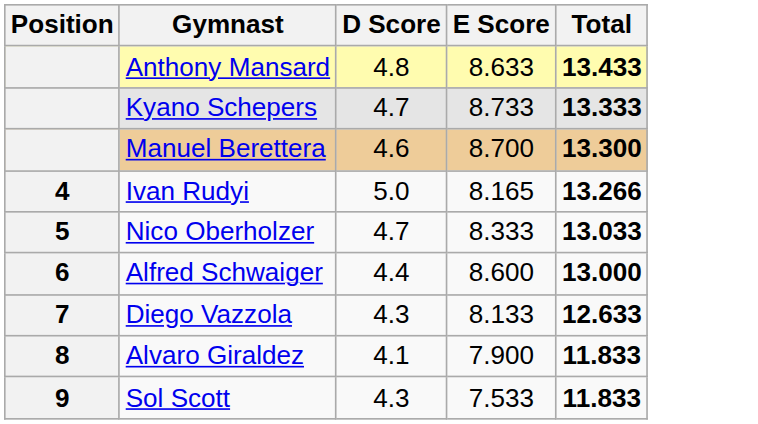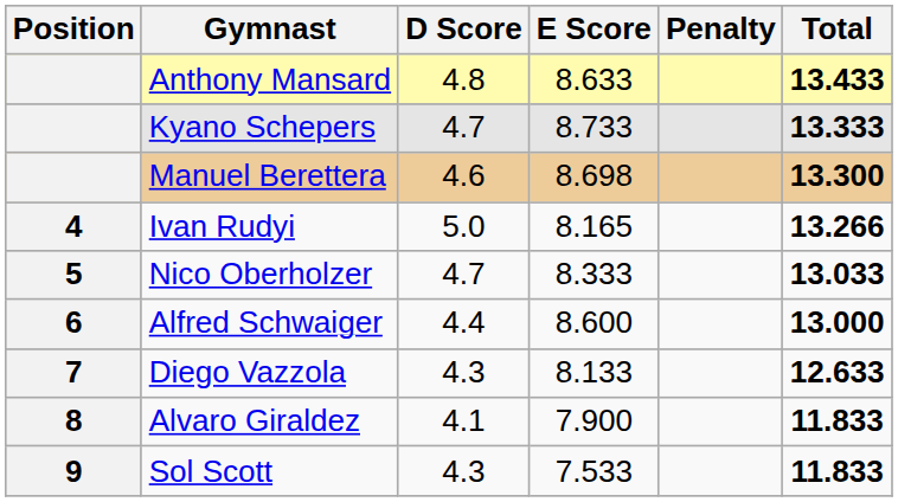 <table style="text-align:center;" class="wikitable sortable">
 <tr>
 <th>Position</th>
 <th>Gymnast</th>
 <th>D Score</th>
 <th>E Score</th>
+<th>Penalty</th>
 <th>Total</th>
 </tr>
 <tr style="background:#fffcaf;">
 <th scope="row" style="text-align:center"></th>
 <td style="text-align:left;"> <a href='#'>Anthony Mansard</a></td>
 <td>4.8</td>
 <td>8.633</td>
+<td></td>
 <td><strong>13.433</strong></td>
 </tr>
 <tr style="background:#e5e5e5;">
 <th scope="row" style="text-align:center"></th>
 <td style="text-align:left;"> <a href='#'>Kyano Schepers</a></td>
 <td>4.7</td>
 <td>8.733</td>
+<td></td>
 <td><strong>13.333</strong></td>
 </tr>
 <tr style="background:#ec9;">
 <th scope="row" style="text-align:center"></th>
 <td style="text-align:left;"> <a href='#'>Manuel Berettera</a></td>
 <td>4.6</td>
-<td>8.700</td>
+<td>8.698</td>
+<td></td>
 <td><strong>13.300</strong></td>
 </tr>
 <tr>
 <th>4</th>
 <td style="text-align:left;"> <a href='#'>Ivan Rudyi</a></td>
 <td>5.0</td>
 <td>8.165</td>
+<td></td>
 <td><strong>13.266</strong></td>
 </tr>
 <tr>
 <th>5</th>
 <td style="text-align:left;"> <a href='#'>Nico Oberholzer</a></td>
 <td>4.7</td>
 <td>8.333</td>
+<td></td>
 <td><strong>13.033</strong></td>
 </tr>
 <tr>
 <th>6</th>
 <td style="text-align:left;"> <a href='#'>Alfred Schwaiger</a></td>
 <td>4.4</td>
 <td>8.600</td>
+<td></td>
 <td><strong>13.000</strong></td>
 </tr>
 <tr>
 <th>7</th>
 <td style="text-align:left;"> <a href='#'>Diego Vazzola</a></td>
 <td>4.3</td>
 <td>8.133</td>
+<td></td>
 <td><strong>12.633</strong></td>
 </tr>
 <tr>
 <th>8</th>
 <td style="text-align:left;"> <a href='#'>Alvaro Giraldez</a></td>
 <td>4.1</td>
 <td>7.900</td>
+<td></td>
 <td><strong>11.833</strong></td>
 </tr>
 <tr>
 <th>9</th>
 <td style="text-align:left;"> <a href='#'>Sol Scott</a></td>
 <td>4.3</td>
 <td>7.533</td>
+<td></td>
 <td><strong>11.833</strong></td>
 </tr>
 </table>
